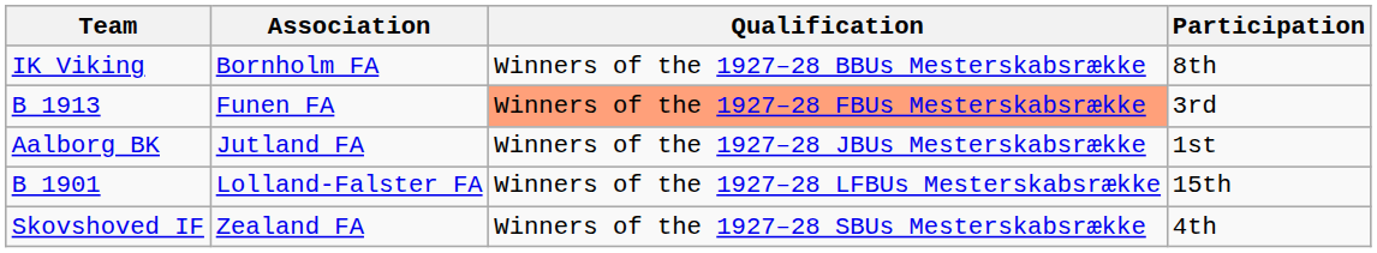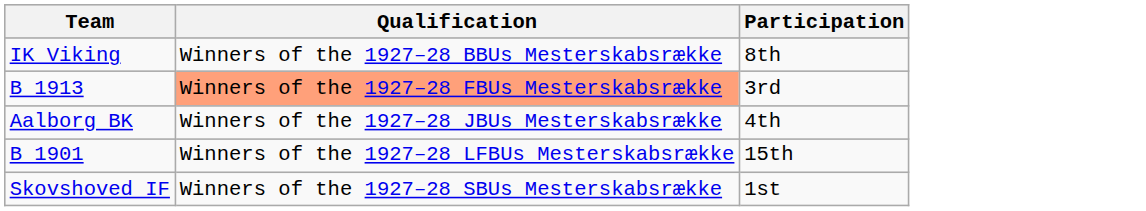 <table class="wikitable">
 <tr>
 <th>Team</th>
-<th>Association</th>
 <th>Qualification</th>
 <th>Participation</th>
 </tr>
 <tr>
 <td><a href='#'>IK Viking</a></td>
-<td><a href='#'>Bornholm FA</a></td>
 <td>Winners of the <a href='#'>1927–28 BBUs Mesterskabsrække</a></td>
 <td>8th </td>
 </tr>
 <tr>
 <td><a href='#'>B 1913</a></td>
-<td><a href='#'>Funen FA</a></td>
 <td style="background: lightsalmon;">Winners of the <a href='#'>1927–28 FBUs Mesterskabsrække</a></td>
 <td>3rd </td>
 </tr>
 <tr>
 <td><a href='#'>Aalborg BK</a></td>
-<td><a href='#'>Jutland FA</a></td>
 <td>Winners of the <a href='#'>1927–28 JBUs Mesterskabsrække</a></td>
-<td>1st</td>
+<td>4th </td>
 </tr>
 <tr>
 <td><a href='#'>B 1901</a></td>
-<td><a href='#'>Lolland-Falster FA</a></td>
 <td>Winners of the <a href='#'>1927–28 LFBUs Mesterskabsrække</a></td>
 <td>15th </td>
 </tr>
 <tr>
 <td><a href='#'>Skovshoved IF</a></td>
-<td><a href='#'>Zealand FA</a></td>
 <td>Winners of the <a href='#'>1927–28 SBUs Mesterskabsrække</a></td>
-<td>4th </td>
+<td>1st</td>
 </tr>
 </table>
